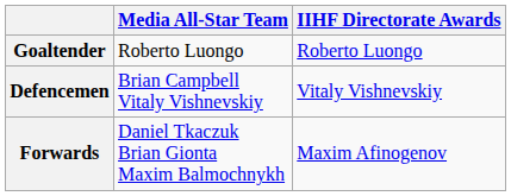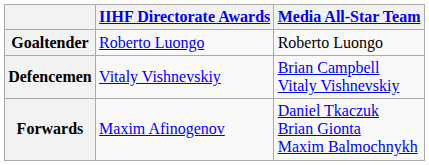 <table class="wikitable">
 <tr>
 <th></th>
+<th><a href='#'>IIHF Directorate Awards</a></th>
 <th><a href='#'>Media All-Star Team</a></th>
-<th><a href='#'>IIHF Directorate Awards</a></th>
 </tr>
 <tr>
 <th>Goaltender</th>
+<td> <a href='#'>Roberto Luongo</a></td>
 <td> Roberto Luongo</td>
-<td> <a href='#'>Roberto Luongo</a></td>
 </tr>
 <tr>
 <th>Defencemen</th>
+<td> <a href='#'>Vitaly Vishnevskiy</a></td>
 <td> <a href='#'>Brian Campbell</a><br> <a href='#'>Vitaly Vishnevskiy</a></td>
-<td> <a href='#'>Vitaly Vishnevskiy</a></td>
 </tr>
 <tr>
 <th>Forwards</th>
+<td> <a href='#'>Maxim Afinogenov</a></td>
 <td> <a href='#'>Daniel Tkaczuk</a><br> <a href='#'>Brian Gionta</a><br> <a href='#'>Maxim Balmochnykh</a></td>
-<td> <a href='#'>Maxim Afinogenov</a></td>
 </tr>
 </table>
